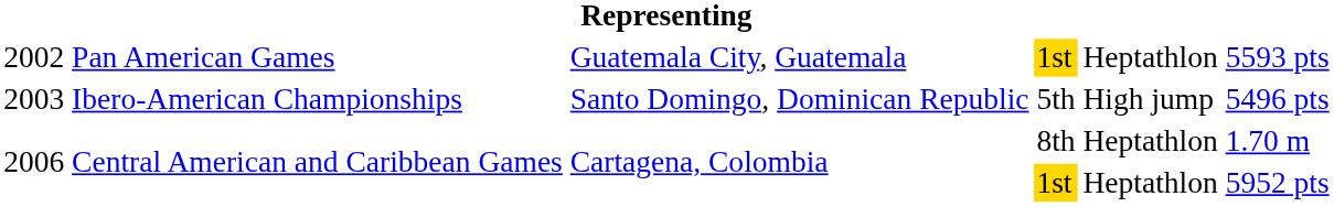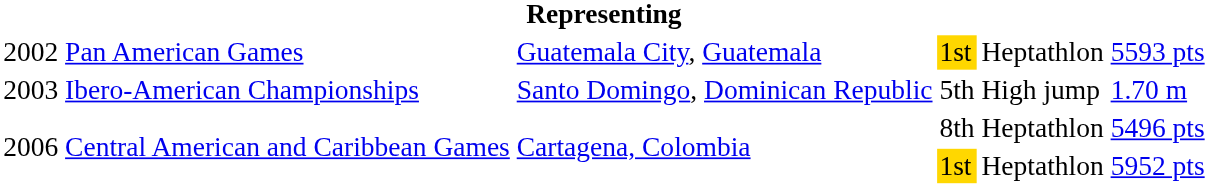 <table>
 <tr>
 <th colspan="6">Representing </th>
 </tr>
 <tr>
 <td>2002</td>
 <td><a href='#'>Pan American Games</a></td>
 <td><a href='#'>Guatemala City</a>, <a href='#'>Guatemala</a></td>
 <td bgcolor="gold">1st</td>
 <td>Heptathlon</td>
 <td><a href='#'>5593 pts</a></td>
 </tr>
 <tr>
 <td>2003</td>
 <td><a href='#'>Ibero-American Championships</a></td>
 <td><a href='#'>Santo Domingo</a>, <a href='#'>Dominican Republic</a></td>
 <td>5th</td>
 <td>High jump</td>
-<td><a href='#'>5496 pts</a></td>
+<td><a href='#'>1.70 m</a></td>
 </tr>
 <tr>
 <td rowspan=2>2006</td>
 <td rowspan=2><a href='#'>Central American and Caribbean Games</a></td>
 <td rowspan=2><a href='#'>Cartagena, Colombia</a></td>
 <td>8th</td>
 <td>Heptathlon</td>
-<td><a href='#'>1.70 m</a></td>
+<td><a href='#'>5496 pts</a></td>
 </tr>
 <tr>
 <td bgcolor="gold">1st</td>
 <td>Heptathlon</td>
 <td><a href='#'>5952 pts</a></td>
 </tr>
 </table>
